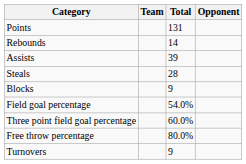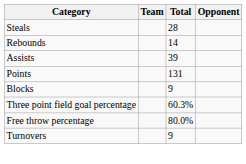 <table class="wikitable">
 <tr>
 <th>Category</th>
 <th>Team</th>
 <th>Total</th>
 <th>Opponent</th>
 </tr>
 <tr>
-<td>Points</td>
+<td>Steals</td>
 <td></td>
-<td>131</td>
+<td>28</td>
 <td></td>
 </tr>
 <tr>
 <td>Rebounds</td>
 <td></td>
 <td>14</td>
 <td></td>
 </tr>
 <tr>
 <td>Assists</td>
 <td></td>
 <td>39</td>
 <td></td>
 </tr>
 <tr>
-<td>Steals</td>
+<td>Points</td>
 <td></td>
-<td>28</td>
+<td>131</td>
 <td></td>
 </tr>
 <tr>
 <td>Blocks</td>
 <td></td>
 <td>9</td>
 <td></td>
 </tr>
 <tr>
-<td>Field goal percentage</td>
-<td></td>
-<td>54.0%</td>
-<td></td>
-</tr>
-<tr>
 <td>Three point field goal percentage</td>
 <td></td>
-<td>60.0%</td>
+<td>60.3%</td>
 <td></td>
 </tr>
 <tr>
 <td>Free throw percentage</td>
 <td></td>
 <td>80.0%</td>
 <td></td>
 </tr>
 <tr>
 <td>Turnovers</td>
 <td></td>
 <td>9</td>
 <td></td>
 </tr>
 </table>
